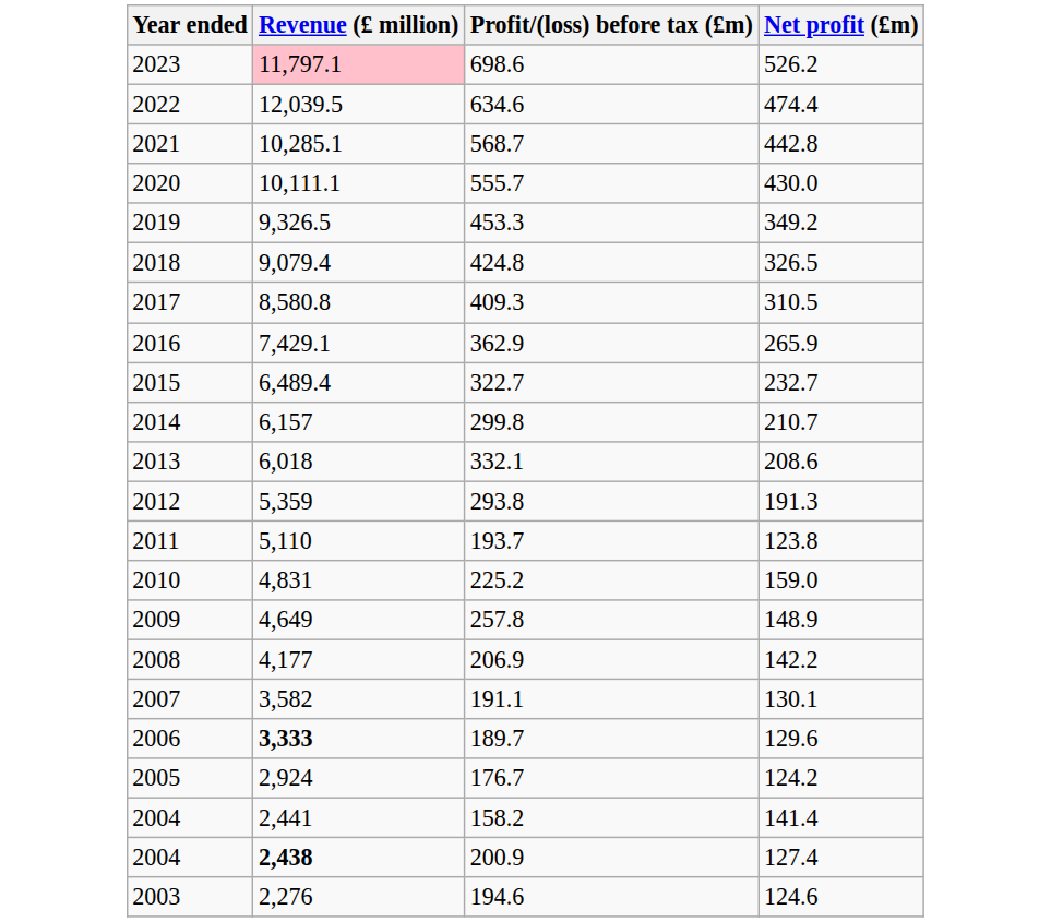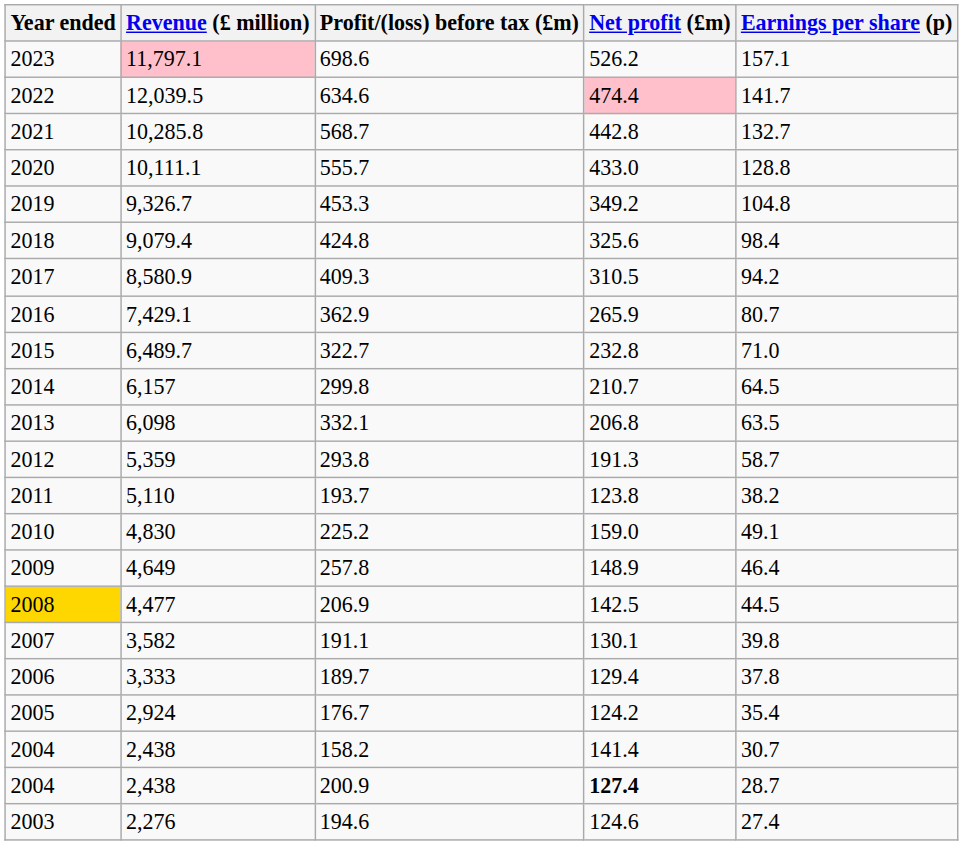 <table class="wikitable"  style="font-size:95%; margin:auto;">
 <tr>
 <th>Year ended</th>
 <th><a href='#'>Revenue</a> (£ million)</th>
 <th>Profit/(loss) before tax (£m)</th>
 <th><a href='#'>Net profit</a> (£m)</th>
+<th><a href='#'>Earnings per share</a> (p)</th>
 </tr>
 <tr>
 <td>2023</td>
 <td style="background: pink;">11,797.1</td>
 <td>698.6</td>
 <td>526.2</td>
+<td>157.1</td>
 </tr>
 <tr>
 <td>2022</td>
 <td>12,039.5</td>
 <td>634.6</td>
-<td>474.4</td>
+<td style="background: pink;">474.4</td>
+<td>141.7</td>
 </tr>
 <tr>
 <td>2021</td>
-<td>10,285.1</td>
+<td>10,285.8</td>
 <td>568.7</td>
 <td>442.8</td>
+<td>132.7</td>
 </tr>
 <tr>
 <td>2020</td>
 <td>10,111.1</td>
 <td>555.7</td>
-<td>430.0</td>
+<td>433.0</td>
+<td>128.8</td>
 </tr>
 <tr>
 <td>2019</td>
-<td>9,326.5</td>
+<td>9,326.7</td>
 <td>453.3</td>
 <td>349.2</td>
+<td>104.8</td>
 </tr>
 <tr>
 <td>2018</td>
 <td>9,079.4</td>
 <td>424.8</td>
-<td>326.5</td>
+<td>325.6</td>
+<td>98.4</td>
 </tr>
 <tr>
 <td>2017</td>
-<td>8,580.8</td>
+<td>8,580.9</td>
 <td>409.3</td>
 <td>310.5</td>
+<td>94.2</td>
 </tr>
 <tr>
 <td>2016</td>
 <td>7,429.1</td>
 <td>362.9</td>
 <td>265.9</td>
+<td>80.7</td>
 </tr>
 <tr>
 <td>2015</td>
-<td>6,489.4</td>
+<td>6,489.7</td>
 <td>322.7</td>
-<td>232.7</td>
+<td>232.8</td>
+<td>71.0</td>
 </tr>
 <tr>
 <td>2014</td>
 <td>6,157</td>
 <td>299.8</td>
 <td>210.7</td>
+<td>64.5</td>
 </tr>
 <tr>
 <td>2013</td>
-<td>6,018</td>
+<td>6,098</td>
 <td>332.1</td>
-<td>208.6</td>
+<td>206.8</td>
+<td>63.5</td>
 </tr>
 <tr>
 <td>2012</td>
 <td>5,359</td>
 <td>293.8</td>
 <td>191.3</td>
+<td>58.7</td>
 </tr>
 <tr>
 <td>2011</td>
 <td>5,110</td>
 <td>193.7</td>
 <td>123.8</td>
+<td>38.2</td>
 </tr>
 <tr>
 <td>2010</td>
-<td>4,831</td>
+<td>4,830</td>
 <td>225.2</td>
 <td>159.0</td>
+<td>49.1</td>
 </tr>
 <tr>
 <td>2009</td>
 <td>4,649</td>
 <td>257.8</td>
 <td>148.9</td>
+<td>46.4</td>
 </tr>
 <tr>
-<td>2008</td>
-<td>4,177</td>
+<td style="background: gold;">2008</td>
+<td>4,477</td>
 <td>206.9</td>
-<td>142.2</td>
+<td>142.5</td>
+<td>44.5</td>
 </tr>
 <tr>
 <td>2007</td>
 <td>3,582</td>
 <td>191.1</td>
 <td>130.1</td>
+<td>39.8</td>
 </tr>
 <tr>
 <td>2006</td>
-<td><strong>3,333</strong></td>
+<td>3,333</td>
 <td>189.7</td>
-<td>129.6</td>
+<td>129.4</td>
+<td>37.8</td>
 </tr>
 <tr>
 <td>2005</td>
 <td>2,924</td>
 <td>176.7</td>
 <td>124.2</td>
+<td>35.4</td>
 </tr>
 <tr>
 <td>2004</td>
-<td>2,441</td>
+<td>2,438</td>
 <td>158.2</td>
 <td>141.4</td>
+<td>30.7</td>
 </tr>
 <tr>
 <td>2004</td>
-<td><strong>2,438</strong></td>
+<td>2,438</td>
 <td>200.9</td>
-<td>127.4</td>
+<td><strong>127.4</strong></td>
+<td>28.7</td>
 </tr>
 <tr>
 <td>2003</td>
 <td>2,276</td>
 <td>194.6</td>
 <td>124.6</td>
+<td>27.4</td>
 </tr>
 </table>
